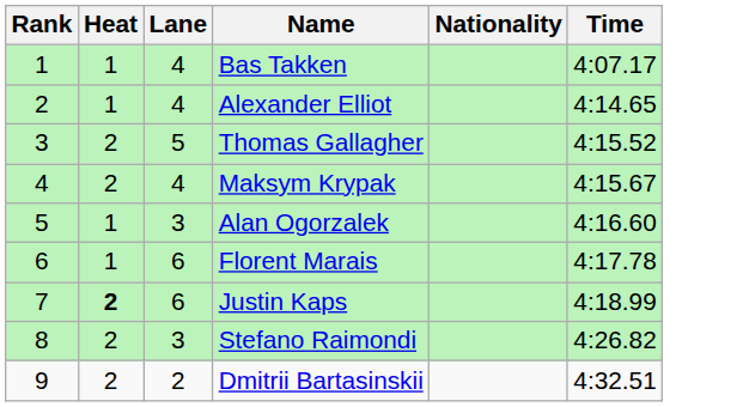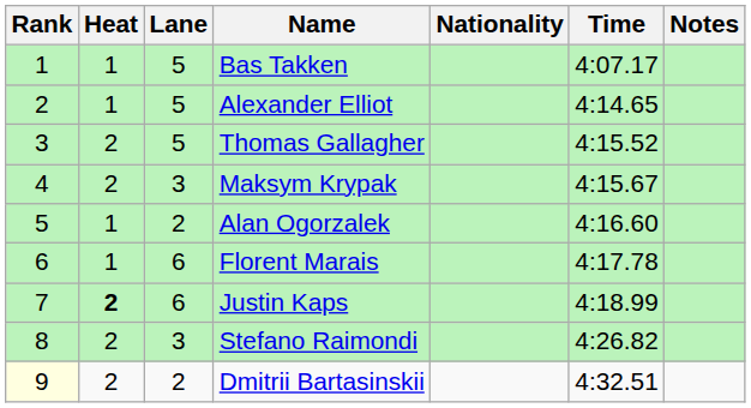 <table class="wikitable sortable" style="text-align:center">
 <tr>
 <th>Rank</th>
 <th>Heat</th>
 <th>Lane</th>
 <th>Name</th>
 <th>Nationality</th>
 <th>Time</th>
+<th>Notes</th>
 </tr>
 <tr bgcolor=bbf3bb>
 <td>1</td>
 <td>1</td>
-<td>4</td>
+<td>5</td>
 <td align=left><a href='#'>Bas Takken</a></td>
 <td align=left></td>
 <td>4:07.17</td>
+<td></td>
 </tr>
 <tr bgcolor=bbf3bb>
 <td>2</td>
 <td>1</td>
-<td>4</td>
+<td>5</td>
 <td align=left><a href='#'>Alexander Elliot</a></td>
 <td align=left></td>
 <td>4:14.65</td>
+<td></td>
 </tr>
 <tr bgcolor=bbf3bb>
 <td>3</td>
 <td>2</td>
 <td>5</td>
 <td align=left><a href='#'>Thomas Gallagher</a></td>
 <td align=left></td>
 <td>4:15.52</td>
+<td></td>
 </tr>
 <tr bgcolor=bbf3bb>
 <td>4</td>
 <td>2</td>
-<td>4</td>
+<td>3</td>
 <td align=left><a href='#'>Maksym Krypak</a></td>
 <td align=left></td>
 <td>4:15.67</td>
+<td></td>
 </tr>
 <tr bgcolor=bbf3bb>
 <td>5</td>
 <td>1</td>
-<td>3</td>
+<td>2</td>
 <td align=left><a href='#'>Alan Ogorzalek</a></td>
 <td align=left></td>
 <td>4:16.60</td>
+<td></td>
 </tr>
 <tr bgcolor=bbf3bb>
 <td>6</td>
 <td>1</td>
 <td>6</td>
 <td align=left><a href='#'>Florent Marais</a></td>
 <td align=left></td>
 <td>4:17.78</td>
+<td></td>
 </tr>
 <tr bgcolor=bbf3bb>
 <td>7</td>
 <td><strong>2</strong></td>
 <td>6</td>
 <td align=left><a href='#'>Justin Kaps</a></td>
 <td align=left></td>
 <td>4:18.99</td>
+<td></td>
 </tr>
 <tr bgcolor=bbf3bb>
 <td>8</td>
 <td>2</td>
 <td>3</td>
 <td align=left><a href='#'>Stefano Raimondi</a></td>
 <td align=left></td>
 <td>4:26.82</td>
+<td></td>
 </tr>
 <tr>
-<td>9</td>
+<td style="background: lightyellow;">9</td>
 <td>2</td>
 <td>2</td>
 <td align=left><a href='#'>Dmitrii Bartasinskii</a></td>
 <td align=left></td>
 <td>4:32.51</td>
+<td></td>
 </tr>
 </table>
